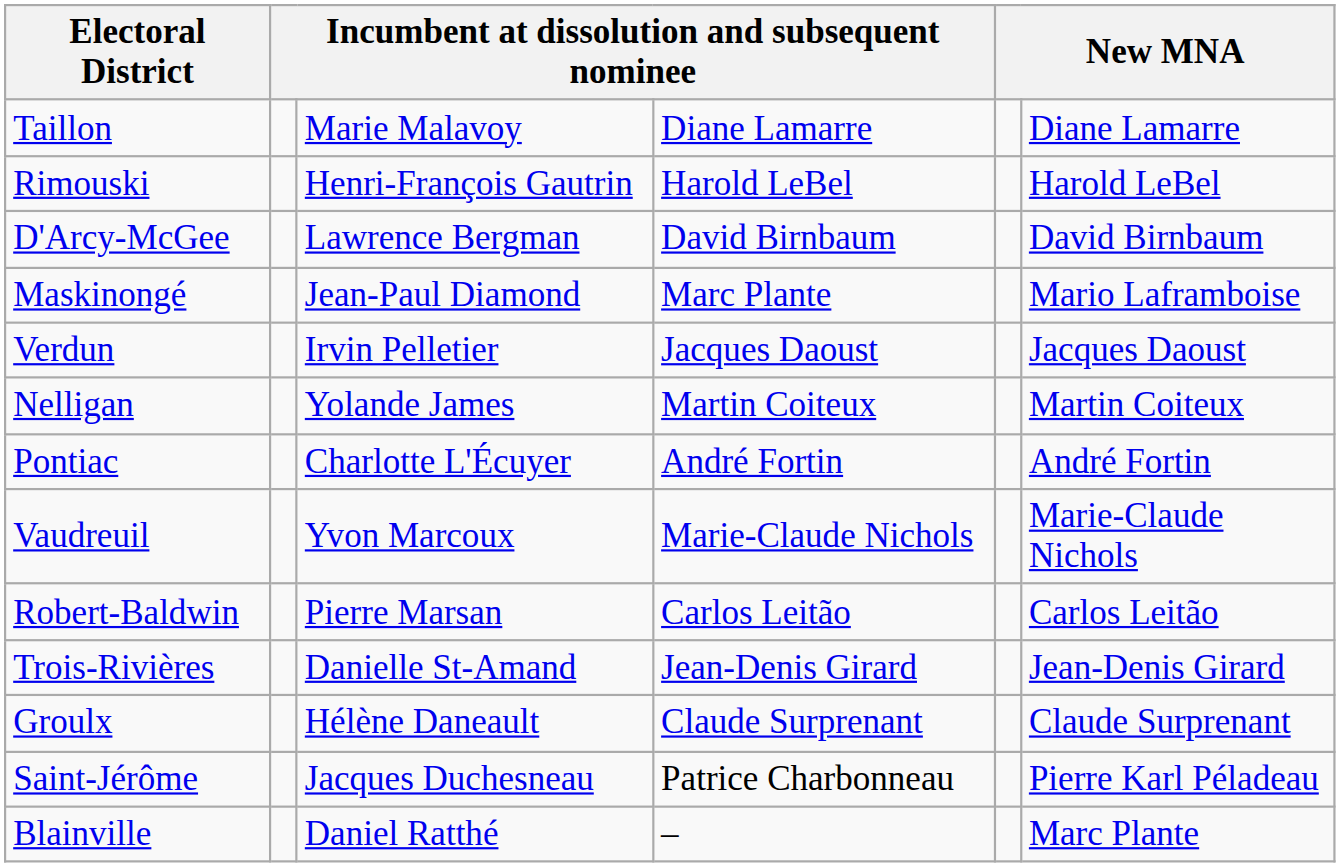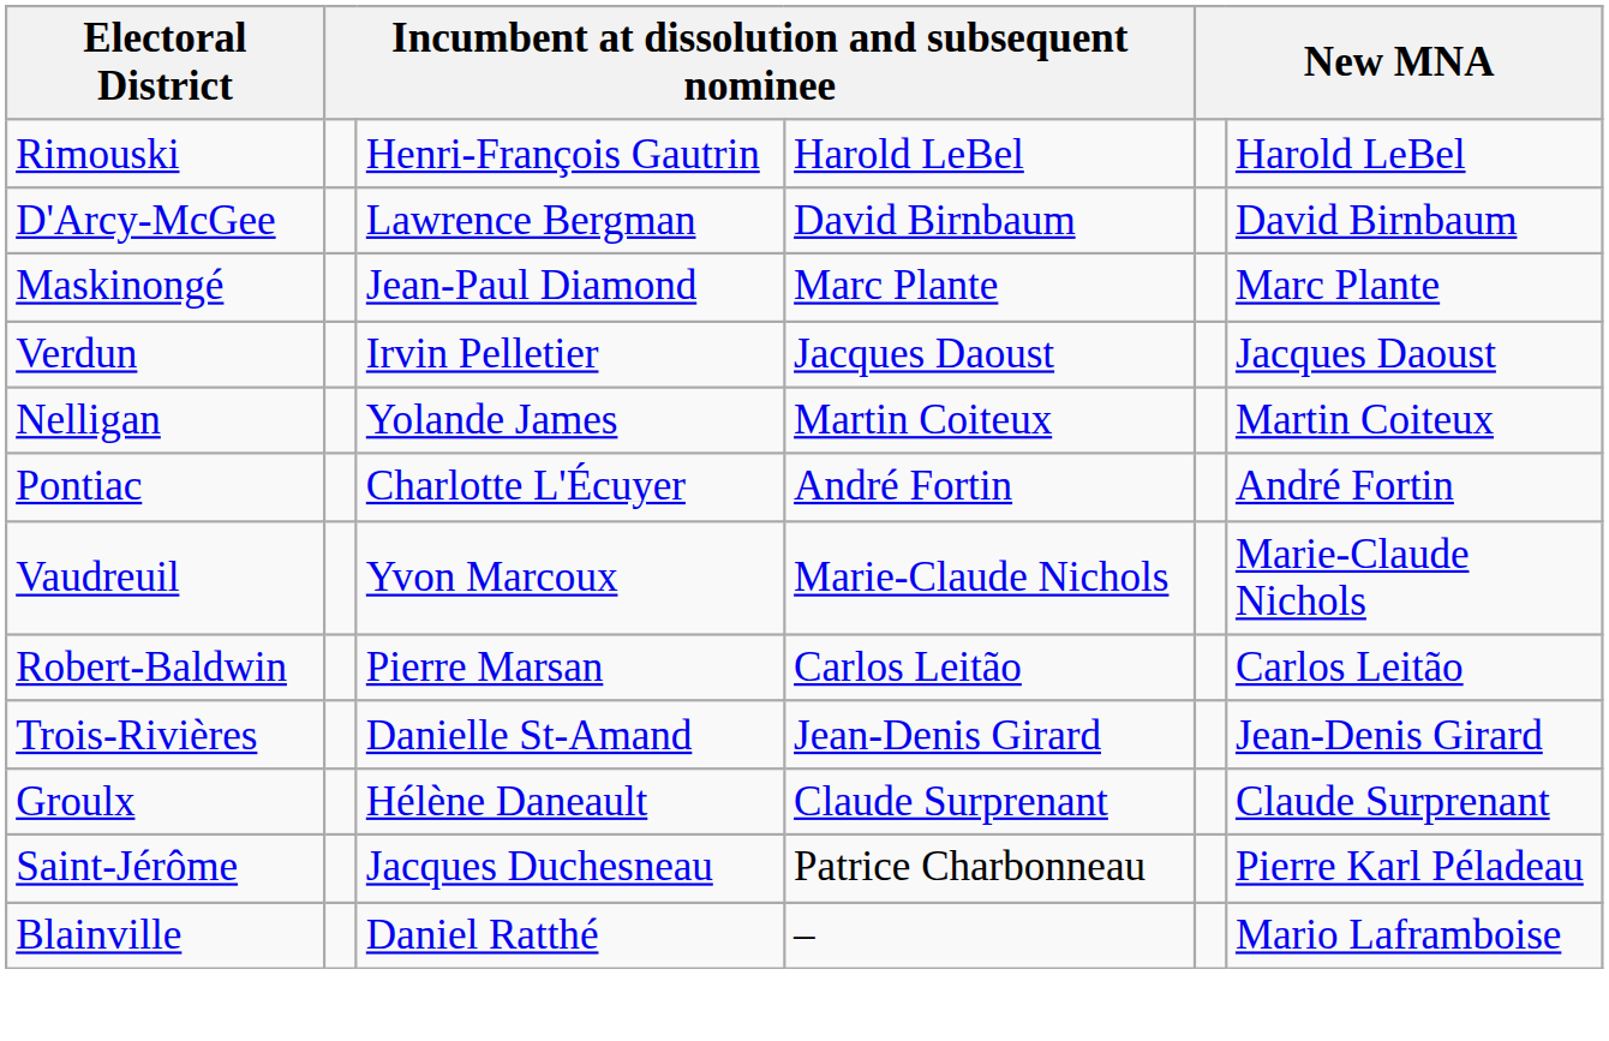 <table class="wikitable">
 <tr>
 <th>Electoral District</th>
 <th colspan="3">Incumbent at dissolution and subsequent nominee</th>
 <th colspan="2">New MNA</th>
-</tr>
-<tr>
-<td><a href='#'>Taillon</a></td>
-<td> </td>
-<td><a href='#'>Marie Malavoy</a></td>
-<td><a href='#'>Diane Lamarre</a></td>
-<td> </td>
-<td><a href='#'>Diane Lamarre</a></td>
 </tr>
 <tr>
 <td><a href='#'>Rimouski</a></td>
 <td> </td>
 <td><a href='#'>Henri-François Gautrin</a></td>
 <td><a href='#'>Harold LeBel</a></td>
 <td> </td>
 <td><a href='#'>Harold LeBel</a></td>
 </tr>
 <tr>
 <td><a href='#'>D'Arcy-McGee</a></td>
 <td> </td>
 <td><a href='#'>Lawrence Bergman</a></td>
 <td><a href='#'>David Birnbaum</a></td>
 <td> </td>
 <td><a href='#'>David Birnbaum</a></td>
 </tr>
 <tr>
 <td><a href='#'>Maskinongé</a></td>
 <td> </td>
 <td><a href='#'>Jean-Paul Diamond</a></td>
 <td><a href='#'>Marc Plante</a></td>
 <td> </td>
-<td><a href='#'>Mario Laframboise</a></td>
+<td><a href='#'>Marc Plante</a></td>
 </tr>
 <tr>
 <td><a href='#'>Verdun</a></td>
 <td> </td>
 <td><a href='#'>Irvin Pelletier</a></td>
 <td><a href='#'>Jacques Daoust</a></td>
 <td> </td>
 <td><a href='#'>Jacques Daoust</a></td>
 </tr>
 <tr>
 <td><a href='#'>Nelligan</a></td>
 <td> </td>
 <td><a href='#'>Yolande James</a></td>
 <td><a href='#'>Martin Coiteux</a></td>
 <td> </td>
 <td><a href='#'>Martin Coiteux</a></td>
 </tr>
 <tr>
 <td><a href='#'>Pontiac</a></td>
 <td> </td>
 <td><a href='#'>Charlotte L'Écuyer</a></td>
 <td><a href='#'>André Fortin</a></td>
 <td> </td>
 <td><a href='#'>André Fortin</a></td>
 </tr>
 <tr>
 <td><a href='#'>Vaudreuil</a></td>
 <td> </td>
 <td><a href='#'>Yvon Marcoux</a></td>
 <td><a href='#'>Marie-Claude Nichols</a></td>
 <td> </td>
 <td><a href='#'>Marie-Claude Nichols</a></td>
 </tr>
 <tr>
 <td><a href='#'>Robert-Baldwin</a></td>
 <td> </td>
 <td><a href='#'>Pierre Marsan</a></td>
 <td><a href='#'>Carlos Leitão</a></td>
 <td> </td>
 <td><a href='#'>Carlos Leitão</a></td>
 </tr>
 <tr>
 <td><a href='#'>Trois-Rivières</a></td>
 <td> </td>
 <td><a href='#'>Danielle St-Amand</a></td>
 <td><a href='#'>Jean-Denis Girard</a></td>
 <td> </td>
 <td><a href='#'>Jean-Denis Girard</a></td>
 </tr>
 <tr>
 <td><a href='#'>Groulx</a></td>
 <td> </td>
 <td><a href='#'>Hélène Daneault</a></td>
 <td><a href='#'>Claude Surprenant</a></td>
 <td> </td>
 <td><a href='#'>Claude Surprenant</a></td>
 </tr>
 <tr>
 <td><a href='#'>Saint-Jérôme</a></td>
 <td> </td>
 <td><a href='#'>Jacques Duchesneau</a></td>
 <td>Patrice Charbonneau</td>
 <td> </td>
 <td><a href='#'>Pierre Karl Péladeau</a></td>
 </tr>
 <tr>
 <td><a href='#'>Blainville</a></td>
 <td> </td>
 <td><a href='#'>Daniel Ratthé</a></td>
 <td>–</td>
 <td> </td>
-<td><a href='#'>Marc Plante</a></td>
+<td><a href='#'>Mario Laframboise</a></td>
 </tr>
 </table>
